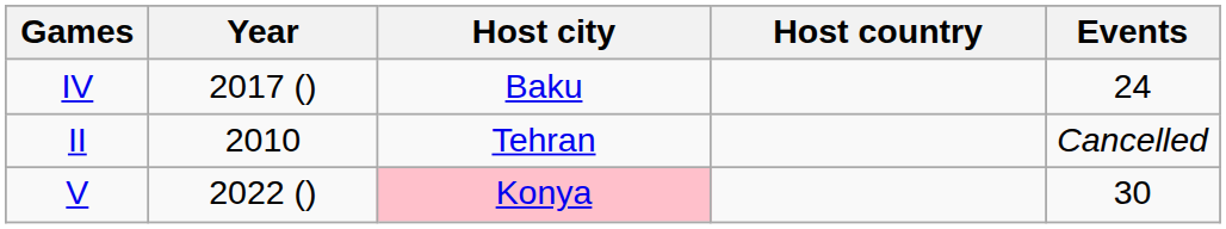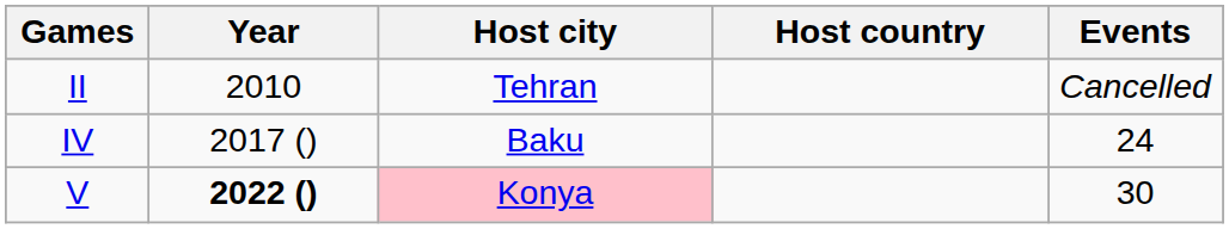 <table class=wikitable style="text-align:center">
 <tr>
 <th width=60>Games</th>
 <th width=100>Year</th>
 <th width=150>Host city</th>
 <th width=150>Host country</th>
 <th width=75>Events</th>
 </tr>
 <tr>
+<td><a href='#'>II</a></td>
+<td>2010</td>
+<td><a href='#'>Tehran</a></td>
+<td align=left></td>
+<td><em>Cancelled</em></td>
+</tr>
+<tr>
 <td><a href='#'>IV</a></td>
 <td>2017 ()</td>
 <td><a href='#'>Baku</a></td>
 <td align=left></td>
 <td>24</td>
 </tr>
 <tr>
-<td><a href='#'>II</a></td>
-<td>2010</td>
-<td><a href='#'>Tehran</a></td>
-<td align=left></td>
-<td><em>Cancelled</em></td>
-</tr>
-<tr>
 <td><a href='#'>V</a></td>
-<td>2022 ()</td>
+<td><strong>2022 ()</strong></td>
 <td style="background: pink;"><a href='#'>Konya</a></td>
 <td align=left></td>
 <td>30</td>
 </tr>
 </table>
